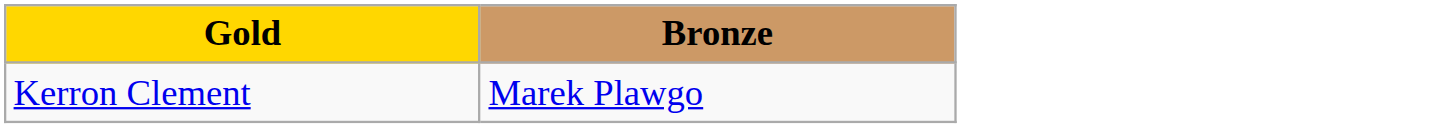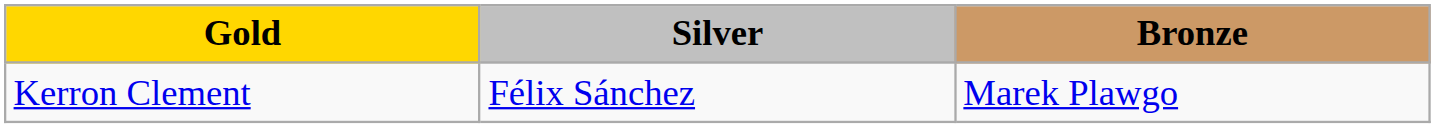 <table class="wikitable" style="text-align:left">
 <tr align="center">
 <td width=200 bgcolor=gold><strong>Gold</strong></td>
+<td width=200 bgcolor=silver><strong>Silver</strong></td>
 <td width=200 bgcolor=CC9966><strong>Bronze</strong></td>
 </tr>
 <tr>
 <td><a href='#'>Kerron Clement</a><br><em></em></td>
+<td><a href='#'>Félix Sánchez</a><br><em></em></td>
 <td><a href='#'>Marek Plawgo</a><br><em></em></td>
 </tr>
 </table>
